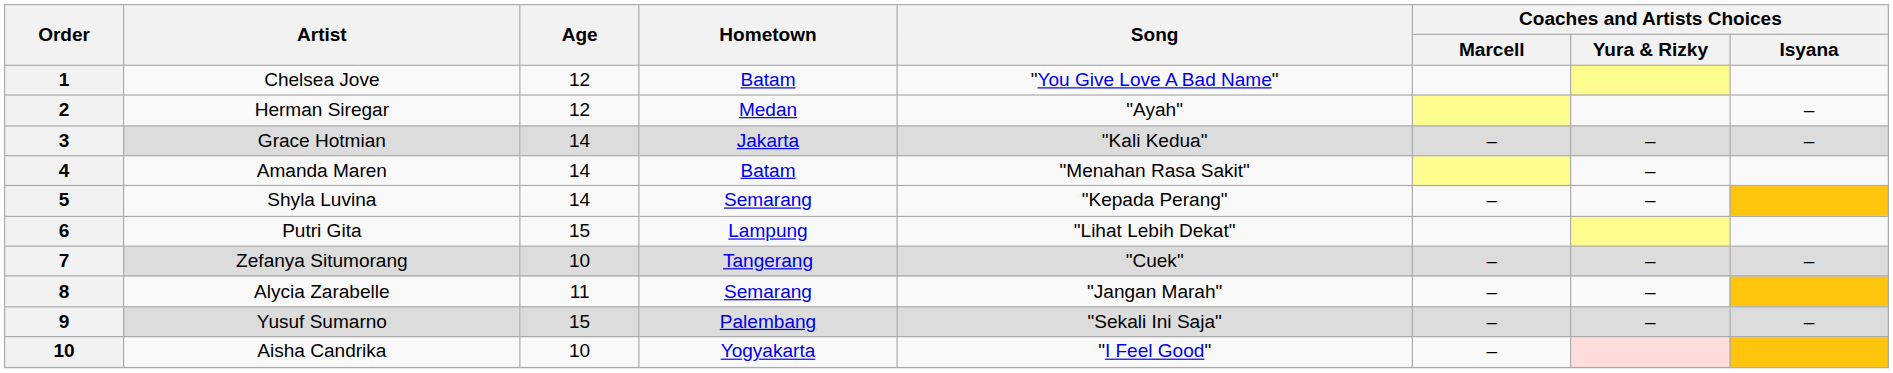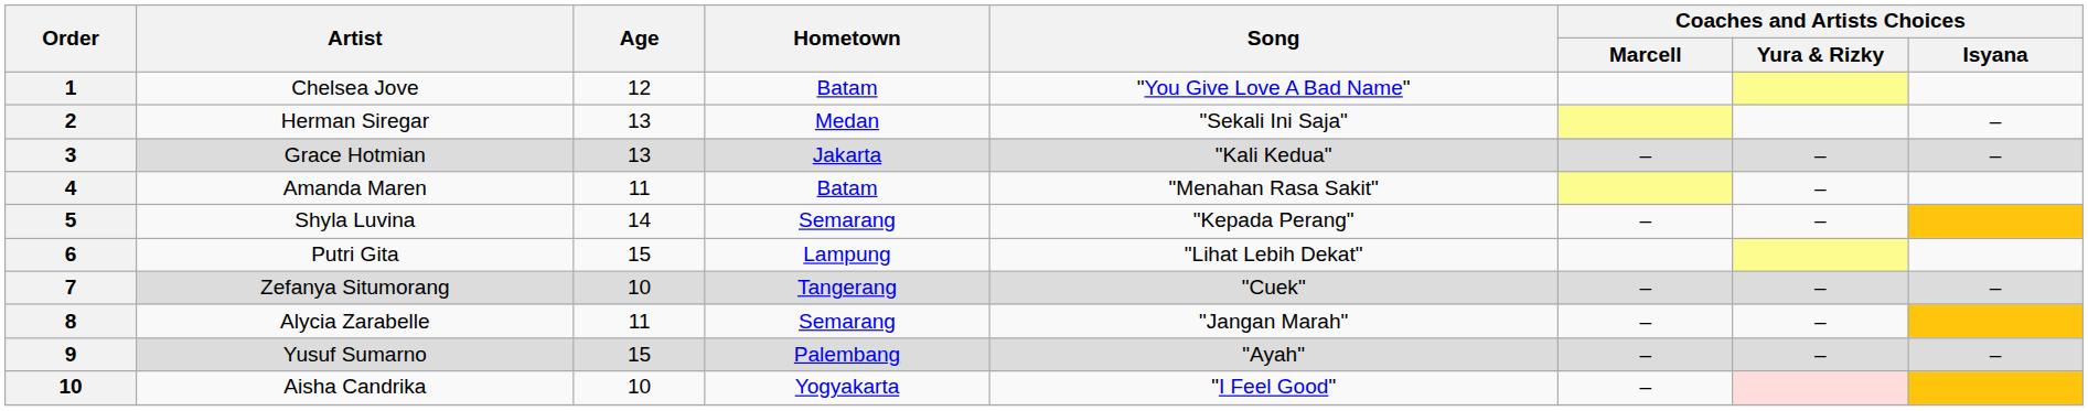 <table class="wikitable" style="text-align:center; width:100%;">
 <tr>
 <th rowspan="2" scope="col" style="width:06%;">Order</th>
 <th rowspan="2" scope="col" style="width:20%;">Artist</th>
 <th rowspan="2" scope="col" style="width:06%;">Age</th>
 <th rowspan="2" scope="col" style="width:13%;">Hometown</th>
 <th rowspan="2" scope="col" style="width:26%;">Song</th>
 <th colspan="3" scope="col" style="width:40%;">Coaches and Artists Choices</th>
 </tr>
 <tr>
 <th style="width:08%;">Marcell</th>
 <th style="width:08%;">Yura & Rizky</th>
 <th style="width:08%;">Isyana</th>
 </tr>
 <tr>
 <th>1</th>
 <td>Chelsea Jove</td>
 <td>12</td>
 <td><a href='#'>Batam</a></td>
 <td>"<a href='#'>You Give Love A Bad Name</a>"</td>
 <td><strong></strong></td>
 <td style="background:#fdfc8f;"><strong></strong></td>
 <td><strong></strong></td>
 </tr>
 <tr>
 <th>2</th>
 <td>Herman Siregar</td>
-<td>12</td>
+<td>13</td>
 <td><a href='#'>Medan</a></td>
-<td>"Ayah"</td>
+<td>"Sekali Ini Saja"</td>
 <td style="background:#fdfc8f;"><strong></strong></td>
 <td><strong></strong></td>
 <td>–</td>
 </tr>
 <tr style="background:#DCDCDC;">
 <th>3</th>
 <td>Grace Hotmian</td>
-<td>14</td>
+<td>13</td>
 <td><a href='#'>Jakarta</a></td>
 <td>"Kali Kedua"</td>
 <td>–</td>
 <td>–</td>
 <td>–</td>
 </tr>
 <tr>
 <th>4</th>
 <td>Amanda Maren</td>
-<td>14</td>
+<td>11</td>
 <td><a href='#'>Batam</a></td>
 <td>"Menahan Rasa Sakit"</td>
 <td style="background:#fdfc8f;"><strong></strong></td>
 <td>–</td>
 <td><strong></strong></td>
 </tr>
 <tr>
 <th>5</th>
 <td>Shyla Luvina</td>
 <td>14</td>
 <td><a href='#'>Semarang</a></td>
 <td>"Kepada Perang"</td>
 <td>–</td>
 <td>–</td>
 <td style="background:#ffc40c"><strong></strong></td>
 </tr>
 <tr>
 <th>6</th>
 <td>Putri Gita</td>
 <td>15</td>
 <td><a href='#'>Lampung</a></td>
 <td>"Lihat Lebih Dekat"</td>
 <td><strong></strong></td>
 <td style="background:#fdfc8f;"><strong></strong></td>
 <td><strong></strong></td>
 </tr>
 <tr style="background:#DCDCDC;">
 <th>7</th>
 <td>Zefanya Situmorang</td>
 <td>10</td>
 <td><a href='#'>Tangerang</a></td>
 <td>"Cuek"</td>
 <td>–</td>
 <td>–</td>
 <td>–</td>
 </tr>
 <tr>
 <th>8</th>
 <td>Alycia Zarabelle</td>
 <td>11</td>
 <td><a href='#'>Semarang</a></td>
 <td>"Jangan Marah"</td>
 <td>–</td>
 <td>–</td>
 <td style="background:#ffc40c"><strong></strong></td>
 </tr>
 <tr style="background:#DCDCDC;">
 <th>9</th>
 <td>Yusuf Sumarno</td>
 <td>15</td>
 <td><a href='#'>Palembang</a></td>
-<td>"Sekali Ini Saja"</td>
+<td>"Ayah"</td>
 <td>–</td>
 <td>–</td>
 <td>–</td>
 </tr>
 <tr>
 <th>10</th>
 <td>Aisha Candrika</td>
 <td>10</td>
 <td><a href='#'>Yogyakarta</a></td>
 <td>"<a href='#'>I Feel Good</a>"</td>
 <td>–</td>
 <td style="background:#ffdddd;"> <strong></strong></td>
 <td style="background:#ffc40c"><strong></strong></td>
 </tr>
 <tr>
 </tr>
 </table>
